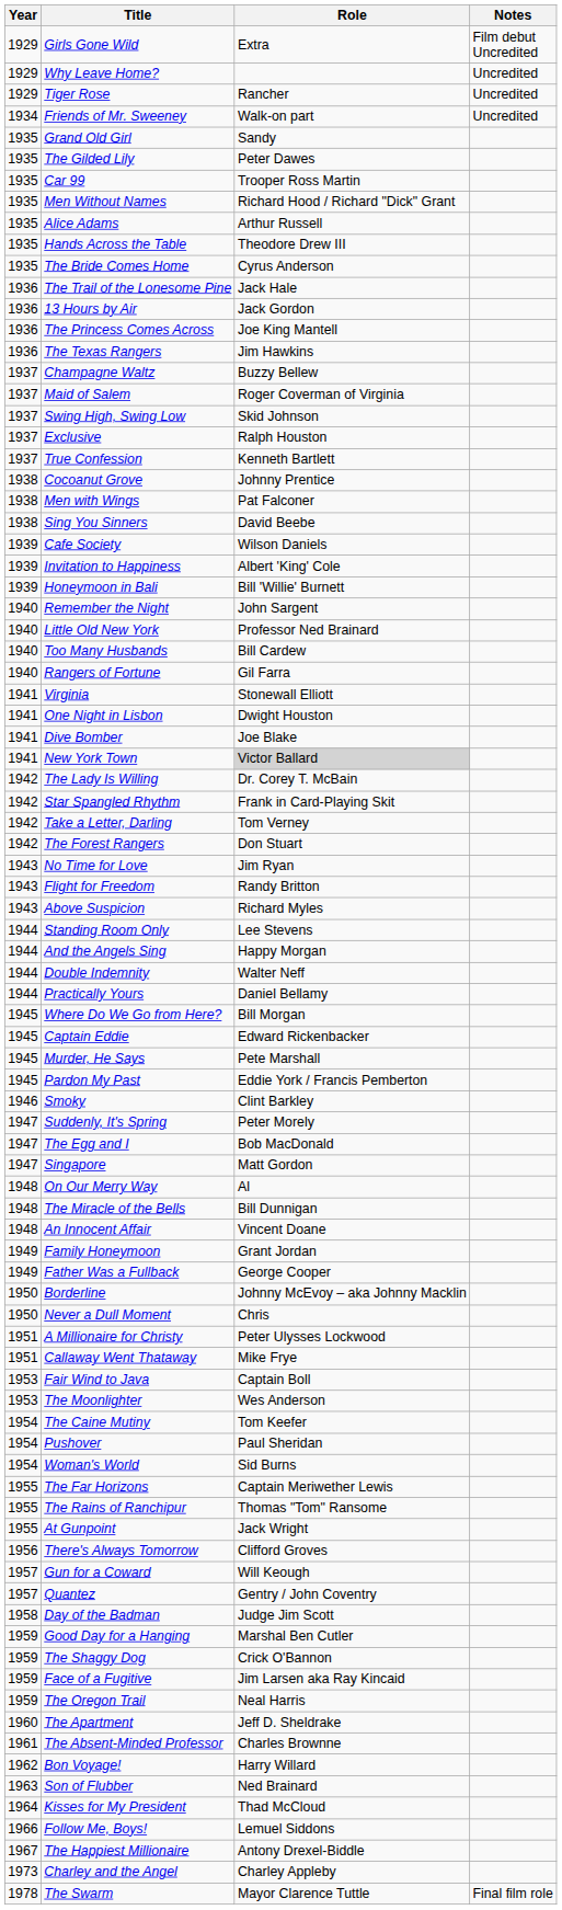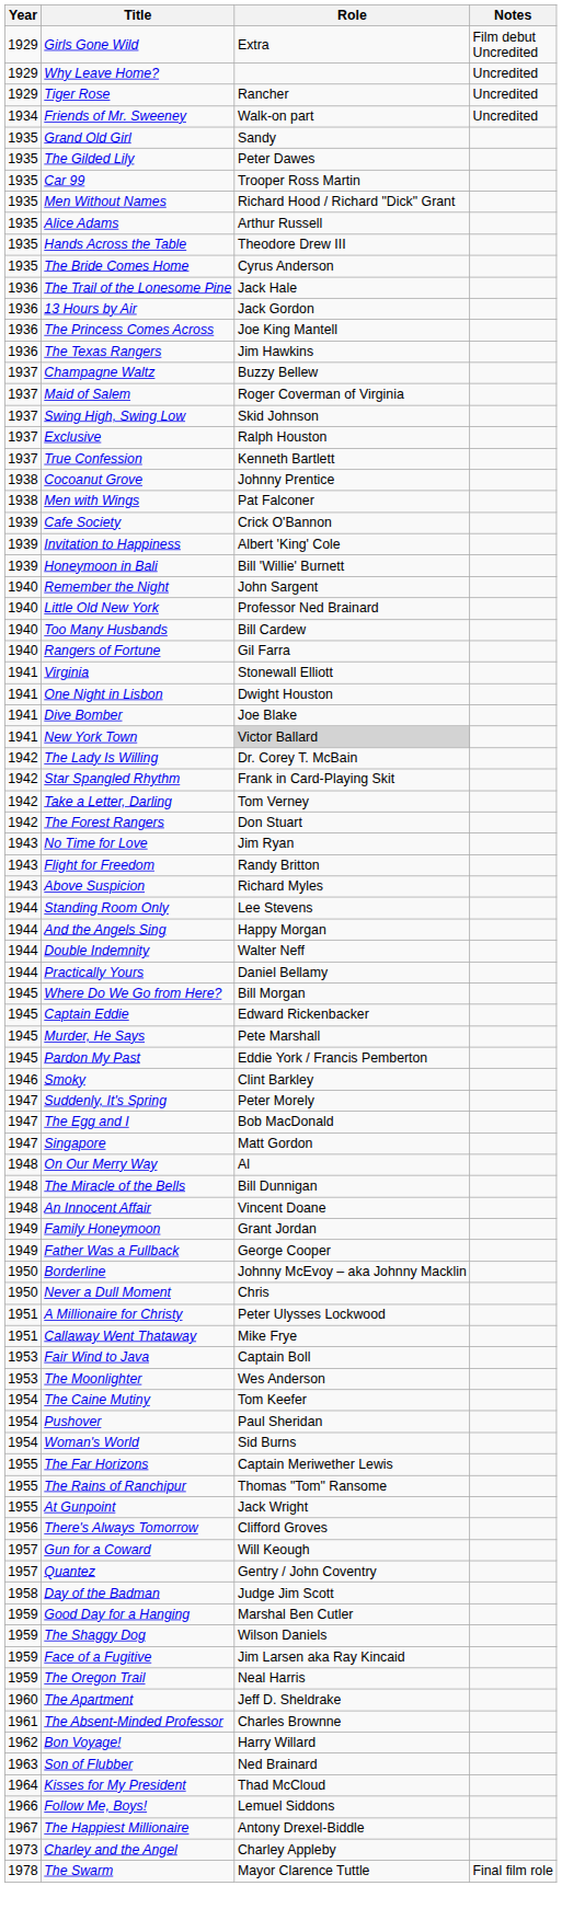 <table class="wikitable sortable">
 <tr>
 <th>Year</th>
 <th>Title</th>
 <th>Role</th>
 <th>Notes</th>
 </tr>
 <tr>
 <td>1929</td>
 <td><em><a href='#'>Girls Gone Wild</a></em></td>
 <td>Extra</td>
 <td>Film debut<br>Uncredited</td>
 </tr>
 <tr>
 <td>1929</td>
 <td><em><a href='#'>Why Leave Home?</a></em></td>
 <td></td>
 <td>Uncredited</td>
 </tr>
 <tr>
 <td>1929</td>
 <td><em><a href='#'>Tiger Rose</a></em></td>
 <td>Rancher</td>
 <td>Uncredited</td>
 </tr>
 <tr>
 <td>1934</td>
 <td><em><a href='#'>Friends of Mr. Sweeney</a></em></td>
 <td>Walk-on part</td>
 <td>Uncredited</td>
 </tr>
 <tr>
 <td>1935</td>
 <td><em><a href='#'>Grand Old Girl</a></em></td>
 <td>Sandy</td>
 <td></td>
 </tr>
 <tr>
 <td>1935</td>
 <td><em><a href='#'>The Gilded Lily</a></em></td>
 <td>Peter Dawes</td>
 <td></td>
 </tr>
 <tr>
 <td>1935</td>
 <td><em><a href='#'>Car 99</a></em></td>
 <td>Trooper Ross Martin</td>
 <td></td>
 </tr>
 <tr>
 <td>1935</td>
 <td><em><a href='#'>Men Without Names</a></em></td>
 <td>Richard Hood / Richard "Dick" Grant</td>
 <td></td>
 </tr>
 <tr>
 <td>1935</td>
 <td><em><a href='#'>Alice Adams</a></em></td>
 <td>Arthur Russell</td>
 <td></td>
 </tr>
 <tr>
 <td>1935</td>
 <td><em><a href='#'>Hands Across the Table</a></em></td>
 <td>Theodore Drew III</td>
 <td></td>
 </tr>
 <tr>
 <td>1935</td>
 <td><em><a href='#'>The Bride Comes Home</a></em></td>
 <td>Cyrus Anderson</td>
 <td></td>
 </tr>
 <tr>
 <td>1936</td>
 <td><em><a href='#'>The Trail of the Lonesome Pine</a></em></td>
 <td>Jack Hale</td>
 <td></td>
 </tr>
 <tr>
 <td>1936</td>
 <td><em><a href='#'>13 Hours by Air</a></em></td>
 <td>Jack Gordon</td>
 <td></td>
 </tr>
 <tr>
 <td>1936</td>
 <td><em><a href='#'>The Princess Comes Across</a></em></td>
 <td>Joe King Mantell</td>
 <td></td>
 </tr>
 <tr>
 <td>1936</td>
 <td><em><a href='#'>The Texas Rangers</a></em></td>
 <td>Jim Hawkins</td>
 <td></td>
 </tr>
 <tr>
 <td>1937</td>
 <td><em><a href='#'>Champagne Waltz</a></em></td>
 <td>Buzzy Bellew</td>
 <td></td>
 </tr>
 <tr>
 <td>1937</td>
 <td><em><a href='#'>Maid of Salem</a></em></td>
 <td>Roger Coverman of Virginia</td>
 <td></td>
 </tr>
 <tr>
 <td>1937</td>
 <td><em><a href='#'>Swing High, Swing Low</a></em></td>
 <td>Skid Johnson</td>
 <td></td>
 </tr>
 <tr>
 <td>1937</td>
 <td><em><a href='#'>Exclusive</a></em></td>
 <td>Ralph Houston</td>
 <td></td>
 </tr>
 <tr>
 <td>1937</td>
 <td><em><a href='#'>True Confession</a></em></td>
 <td>Kenneth Bartlett</td>
 <td></td>
 </tr>
 <tr>
 <td>1938</td>
 <td><em><a href='#'>Cocoanut Grove</a></em></td>
 <td>Johnny Prentice</td>
 <td></td>
 </tr>
 <tr>
 <td>1938</td>
 <td><em><a href='#'>Men with Wings</a></em></td>
 <td>Pat Falconer</td>
 <td></td>
 </tr>
 <tr>
-<td>1938</td>
-<td><em><a href='#'>Sing You Sinners</a></em></td>
-<td>David Beebe</td>
-<td></td>
-</tr>
-<tr>
 <td>1939</td>
 <td><em><a href='#'>Cafe Society</a></em></td>
-<td>Wilson Daniels</td>
+<td>Crick O'Bannon</td>
 <td></td>
 </tr>
 <tr>
 <td>1939</td>
 <td><em><a href='#'>Invitation to Happiness</a></em></td>
 <td>Albert 'King' Cole</td>
 <td></td>
 </tr>
 <tr>
 <td>1939</td>
 <td><em><a href='#'>Honeymoon in Bali</a></em></td>
 <td>Bill 'Willie' Burnett</td>
 <td></td>
 </tr>
 <tr>
 <td>1940</td>
 <td><em><a href='#'>Remember the Night</a></em></td>
 <td>John Sargent</td>
 <td></td>
 </tr>
 <tr>
 <td>1940</td>
 <td><em><a href='#'>Little Old New York</a></em></td>
 <td>Professor Ned Brainard</td>
 <td></td>
 </tr>
 <tr>
 <td>1940</td>
 <td><em><a href='#'>Too Many Husbands</a></em></td>
 <td>Bill Cardew</td>
 <td></td>
 </tr>
 <tr>
 <td>1940</td>
 <td><em><a href='#'>Rangers of Fortune</a></em></td>
 <td>Gil Farra</td>
 <td></td>
 </tr>
 <tr>
 <td>1941</td>
 <td><em><a href='#'>Virginia</a></em></td>
 <td>Stonewall Elliott</td>
 <td></td>
 </tr>
 <tr>
 <td>1941</td>
 <td><em><a href='#'>One Night in Lisbon</a></em></td>
 <td>Dwight Houston</td>
 <td></td>
 </tr>
 <tr>
 <td>1941</td>
 <td><em><a href='#'>Dive Bomber</a></em></td>
 <td>Joe Blake</td>
 <td></td>
 </tr>
 <tr>
 <td>1941</td>
 <td><em><a href='#'>New York Town</a></em></td>
 <td style="background: lightgrey;">Victor Ballard</td>
 <td></td>
 </tr>
 <tr>
 <td>1942</td>
 <td><em><a href='#'>The Lady Is Willing</a></em></td>
 <td>Dr. Corey T. McBain</td>
 <td></td>
 </tr>
 <tr>
 <td>1942</td>
 <td><em><a href='#'>Star Spangled Rhythm</a></em></td>
 <td>Frank in Card-Playing Skit</td>
 <td></td>
 </tr>
 <tr>
 <td>1942</td>
 <td><em><a href='#'>Take a Letter, Darling</a></em></td>
 <td>Tom Verney</td>
 <td></td>
 </tr>
 <tr>
 <td>1942</td>
 <td><em><a href='#'>The Forest Rangers</a></em></td>
 <td>Don Stuart</td>
 <td></td>
 </tr>
 <tr>
 <td>1943</td>
 <td><em><a href='#'>No Time for Love</a></em></td>
 <td>Jim Ryan</td>
 <td></td>
 </tr>
 <tr>
 <td>1943</td>
 <td><em><a href='#'>Flight for Freedom</a></em></td>
 <td>Randy Britton</td>
 <td></td>
 </tr>
 <tr>
 <td>1943</td>
 <td><em><a href='#'>Above Suspicion</a></em></td>
 <td>Richard Myles</td>
 <td></td>
 </tr>
 <tr>
 <td>1944</td>
 <td><em><a href='#'>Standing Room Only</a></em></td>
 <td>Lee Stevens</td>
 <td></td>
 </tr>
 <tr>
 <td>1944</td>
 <td><em><a href='#'>And the Angels Sing</a></em></td>
 <td>Happy Morgan</td>
 <td></td>
 </tr>
 <tr>
 <td>1944</td>
 <td><em><a href='#'>Double Indemnity</a></em></td>
 <td>Walter Neff</td>
 <td></td>
 </tr>
 <tr>
 <td>1944</td>
 <td><em><a href='#'>Practically Yours</a></em></td>
 <td>Daniel Bellamy</td>
 <td></td>
 </tr>
 <tr>
 <td>1945</td>
 <td><em><a href='#'>Where Do We Go from Here?</a></em></td>
 <td>Bill Morgan</td>
 <td></td>
 </tr>
 <tr>
 <td>1945</td>
 <td><em><a href='#'>Captain Eddie</a></em></td>
 <td>Edward Rickenbacker</td>
 <td></td>
 </tr>
 <tr>
 <td>1945</td>
 <td><em><a href='#'>Murder, He Says</a></em></td>
 <td>Pete Marshall</td>
 <td></td>
 </tr>
 <tr>
 <td>1945</td>
 <td><em><a href='#'>Pardon My Past</a></em></td>
 <td>Eddie York / Francis Pemberton</td>
 <td></td>
 </tr>
 <tr>
 <td>1946</td>
 <td><em><a href='#'>Smoky</a></em></td>
 <td>Clint Barkley</td>
 <td></td>
 </tr>
 <tr>
 <td>1947</td>
 <td><em><a href='#'>Suddenly, It's Spring</a></em></td>
 <td>Peter Morely</td>
 <td></td>
 </tr>
 <tr>
 <td>1947</td>
 <td><em><a href='#'>The Egg and I</a></em></td>
 <td>Bob MacDonald</td>
 <td></td>
 </tr>
 <tr>
 <td>1947</td>
 <td><em><a href='#'>Singapore</a></em></td>
 <td>Matt Gordon</td>
 <td></td>
 </tr>
 <tr>
 <td>1948</td>
 <td><em><a href='#'>On Our Merry Way</a></em></td>
 <td>Al</td>
 <td></td>
 </tr>
 <tr>
 <td>1948</td>
 <td><em><a href='#'>The Miracle of the Bells</a></em></td>
 <td>Bill Dunnigan</td>
 <td></td>
 </tr>
 <tr>
 <td>1948</td>
 <td><em><a href='#'>An Innocent Affair</a></em></td>
 <td>Vincent Doane</td>
 <td></td>
 </tr>
 <tr>
 <td>1949</td>
 <td><em><a href='#'>Family Honeymoon</a></em></td>
 <td>Grant Jordan</td>
 <td></td>
 </tr>
 <tr>
 <td>1949</td>
 <td><em><a href='#'>Father Was a Fullback</a></em></td>
 <td>George Cooper</td>
 <td></td>
 </tr>
 <tr>
 <td>1950</td>
 <td><em><a href='#'>Borderline</a></em></td>
 <td>Johnny McEvoy – aka Johnny Macklin</td>
 <td></td>
 </tr>
 <tr>
 <td>1950</td>
 <td><em><a href='#'>Never a Dull Moment</a></em></td>
 <td>Chris</td>
 <td></td>
 </tr>
 <tr>
 <td>1951</td>
 <td><em><a href='#'>A Millionaire for Christy</a></em></td>
 <td>Peter Ulysses Lockwood</td>
 <td></td>
 </tr>
 <tr>
 <td>1951</td>
 <td><em><a href='#'>Callaway Went Thataway</a></em></td>
 <td>Mike Frye</td>
 <td></td>
 </tr>
 <tr>
 <td>1953</td>
 <td><em><a href='#'>Fair Wind to Java</a></em></td>
 <td>Captain Boll</td>
 <td></td>
 </tr>
 <tr>
 <td>1953</td>
 <td><em><a href='#'>The Moonlighter</a></em></td>
 <td>Wes Anderson</td>
 <td></td>
 </tr>
 <tr>
 <td>1954</td>
 <td><em><a href='#'>The Caine Mutiny</a></em></td>
 <td>Tom Keefer</td>
 <td></td>
 </tr>
 <tr>
 <td>1954</td>
 <td><em><a href='#'>Pushover</a></em></td>
 <td>Paul Sheridan</td>
 <td></td>
 </tr>
 <tr>
 <td>1954</td>
 <td><em><a href='#'>Woman's World</a></em></td>
 <td>Sid Burns</td>
 <td></td>
 </tr>
 <tr>
 <td>1955</td>
 <td><em><a href='#'>The Far Horizons</a></em></td>
 <td>Captain Meriwether Lewis</td>
 <td></td>
 </tr>
 <tr>
 <td>1955</td>
 <td><em><a href='#'>The Rains of Ranchipur</a></em></td>
 <td>Thomas "Tom" Ransome</td>
 <td></td>
 </tr>
 <tr>
 <td>1955</td>
 <td><em><a href='#'>At Gunpoint</a></em></td>
 <td>Jack Wright</td>
 <td></td>
 </tr>
 <tr>
 <td>1956</td>
 <td><em><a href='#'>There's Always Tomorrow</a></em></td>
 <td>Clifford Groves</td>
 <td></td>
 </tr>
 <tr>
 <td>1957</td>
 <td><em><a href='#'>Gun for a Coward</a></em></td>
 <td>Will Keough</td>
 <td></td>
 </tr>
 <tr>
 <td>1957</td>
 <td><em><a href='#'>Quantez</a></em></td>
 <td>Gentry / John Coventry</td>
 <td></td>
 </tr>
 <tr>
 <td>1958</td>
 <td><em><a href='#'>Day of the Badman</a></em></td>
 <td>Judge Jim Scott</td>
 <td></td>
 </tr>
 <tr>
 <td>1959</td>
 <td><em><a href='#'>Good Day for a Hanging</a></em></td>
 <td>Marshal Ben Cutler</td>
 <td></td>
 </tr>
 <tr>
 <td>1959</td>
 <td><em><a href='#'>The Shaggy Dog</a></em></td>
-<td>Crick O'Bannon</td>
+<td>Wilson Daniels</td>
 <td></td>
 </tr>
 <tr>
 <td>1959</td>
 <td><em><a href='#'>Face of a Fugitive</a></em></td>
 <td>Jim Larsen aka Ray Kincaid</td>
 <td></td>
 </tr>
 <tr>
 <td>1959</td>
 <td><em><a href='#'>The Oregon Trail</a></em></td>
 <td>Neal Harris</td>
 <td></td>
 </tr>
 <tr>
 <td>1960</td>
 <td><em><a href='#'>The Apartment</a></em></td>
 <td>Jeff D. Sheldrake</td>
 <td></td>
 </tr>
 <tr>
 <td>1961</td>
 <td><em><a href='#'>The Absent-Minded Professor</a></em></td>
 <td>Charles Brownne</td>
 <td></td>
 </tr>
 <tr>
 <td>1962</td>
 <td><em><a href='#'>Bon Voyage!</a></em></td>
 <td>Harry Willard</td>
 <td></td>
 </tr>
 <tr>
 <td>1963</td>
 <td><em><a href='#'>Son of Flubber</a></em></td>
 <td>Ned Brainard</td>
 <td></td>
 </tr>
 <tr>
 <td>1964</td>
 <td><em><a href='#'>Kisses for My President</a></em></td>
 <td>Thad McCloud</td>
 <td></td>
 </tr>
 <tr>
 <td>1966</td>
 <td><em><a href='#'>Follow Me, Boys!</a></em></td>
 <td>Lemuel Siddons</td>
 <td></td>
 </tr>
 <tr>
 <td>1967</td>
 <td><em><a href='#'>The Happiest Millionaire</a></em></td>
 <td>Antony Drexel-Biddle</td>
 <td></td>
 </tr>
 <tr>
 <td>1973</td>
 <td><em><a href='#'>Charley and the Angel</a></em></td>
 <td>Charley Appleby</td>
 <td></td>
 </tr>
 <tr>
 <td>1978</td>
 <td><em><a href='#'>The Swarm</a></em></td>
 <td>Mayor Clarence Tuttle</td>
 <td>Final film role</td>
 </tr>
 </table>
